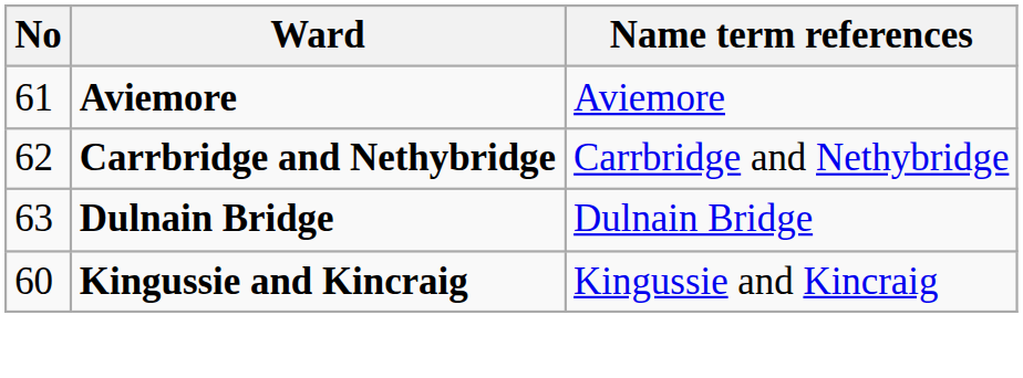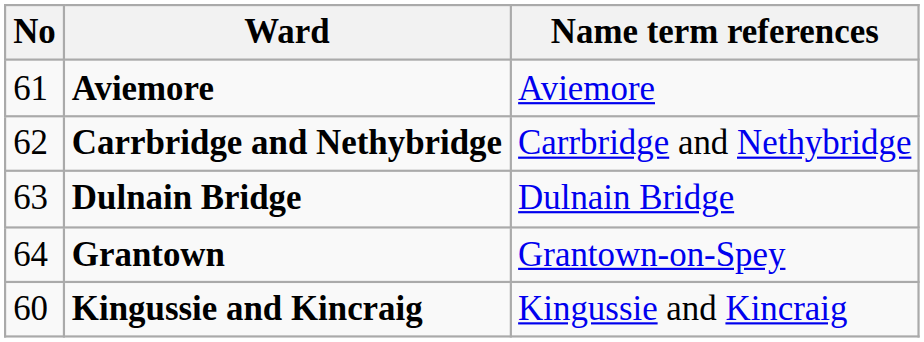 <table class="wikitable">
 <tr>
 <th>No</th>
 <th>Ward</th>
 <th>Name term references</th>
 </tr>
 <tr>
 <td>61</td>
 <td><strong>Aviemore</strong></td>
 <td><a href='#'>Aviemore</a></td>
 </tr>
 <tr>
 <td>62</td>
 <td><strong>Carrbridge and Nethybridge</strong></td>
 <td><a href='#'>Carrbridge</a> and <a href='#'>Nethybridge</a></td>
 </tr>
 <tr>
 <td>63</td>
 <td><strong>Dulnain Bridge</strong></td>
 <td><a href='#'>Dulnain Bridge</a></td>
 </tr>
 <tr>
+<td>64</td>
+<td><strong>Grantown</strong></td>
+<td><a href='#'>Grantown-on-Spey</a></td>
+</tr>
+<tr>
 <td>60</td>
 <td><strong>Kingussie and Kincraig</strong></td>
 <td><a href='#'>Kingussie</a> and <a href='#'>Kincraig</a></td>
 </tr>
 </table>
